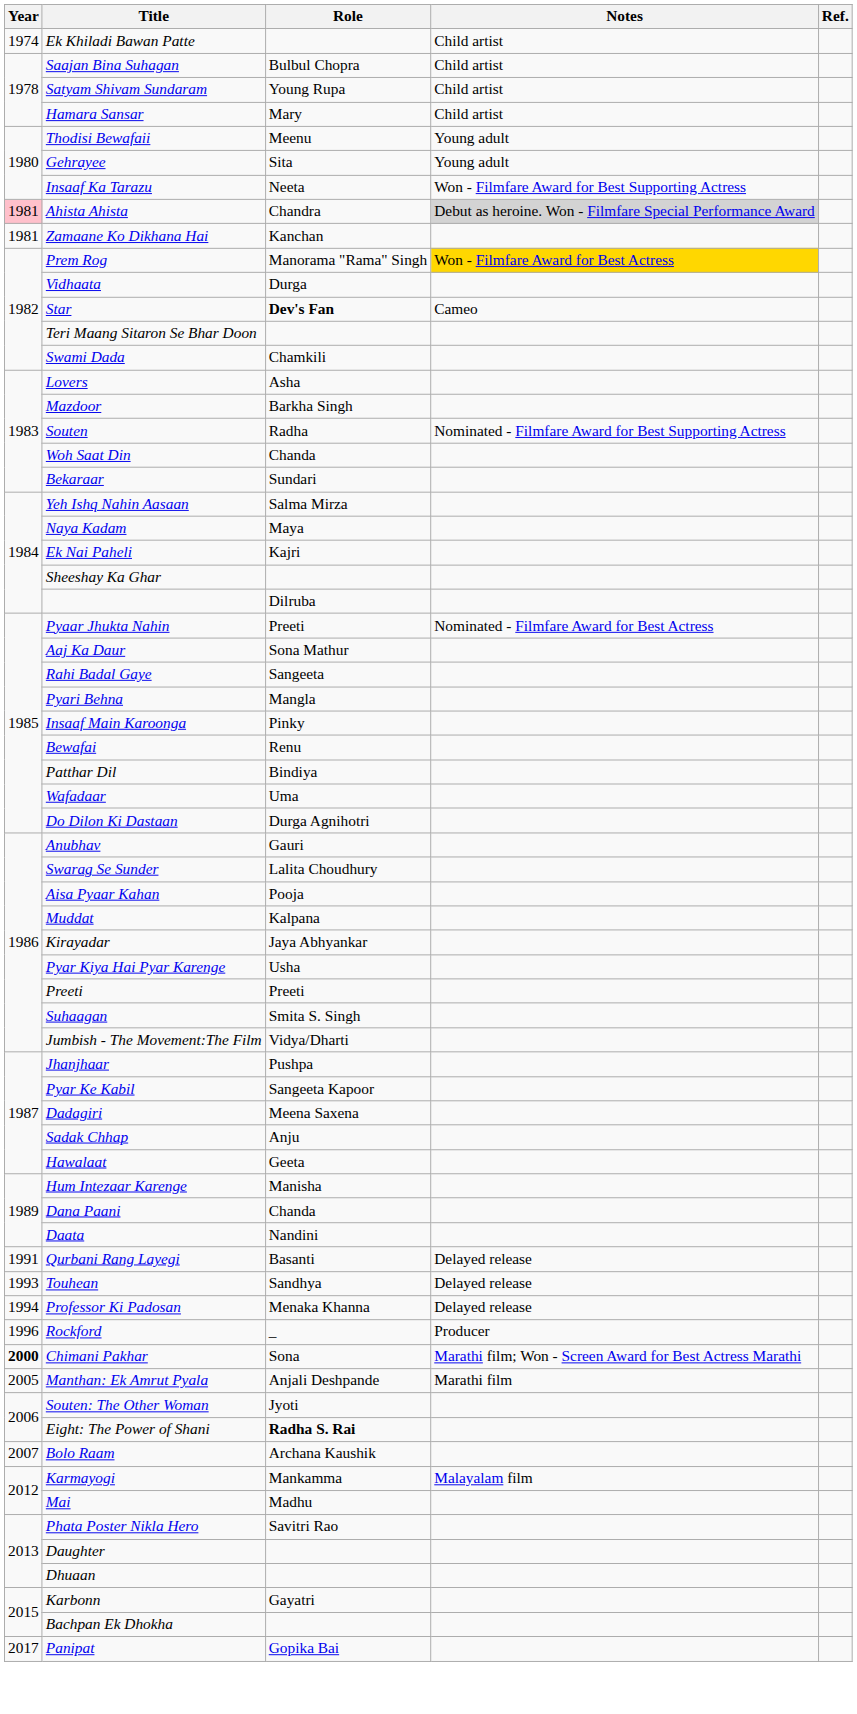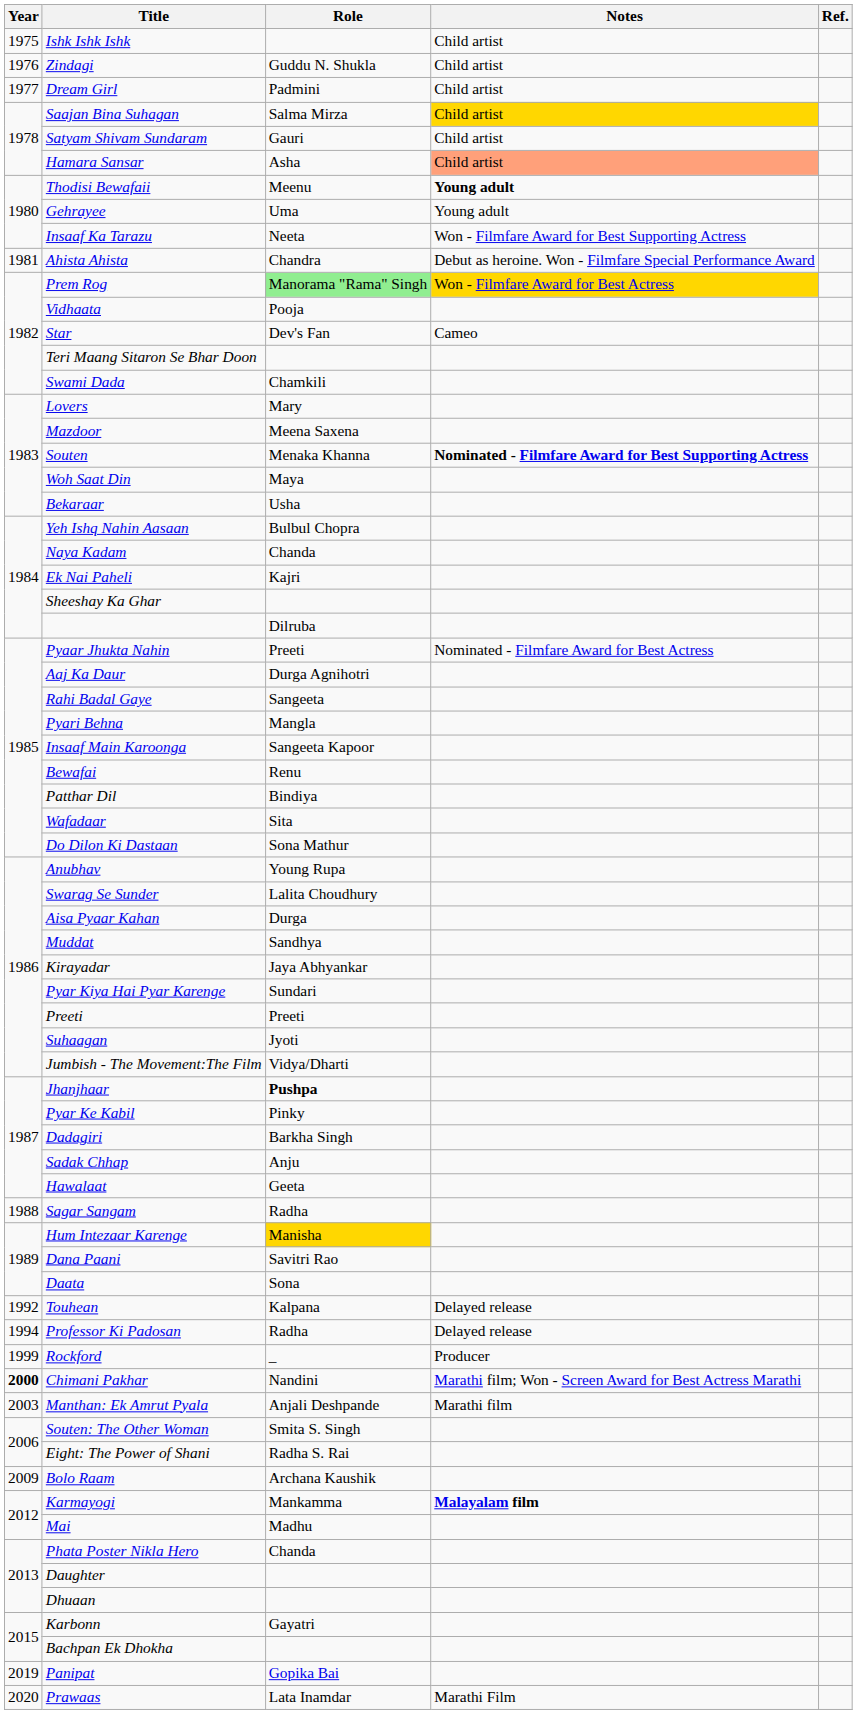 <table class="wikitable sortable">
 <tr>
 <th>Year</th>
 <th>Title</th>
 <th>Role</th>
 <th class="unsortable">Notes</th>
 <th class="unsortable">Ref.</th>
 </tr>
 <tr>
-<td>1974</td>
-<td><em>Ek Khiladi Bawan Patte</em></td>
+<td>1975</td>
+<td><em><a href='#'>Ishk Ishk Ishk</a></em></td>
 <td></td>
+<td>Child artist</td>
+<td></td>
+</tr>
+<tr>
+<td>1976</td>
+<td><em><a href='#'>Zindagi</a></em></td>
+<td>Guddu N. Shukla</td>
+<td>Child artist</td>
+<td></td>
+</tr>
+<tr>
+<td>1977</td>
+<td><em><a href='#'>Dream Girl</a></em></td>
+<td>Padmini</td>
 <td>Child artist</td>
 <td></td>
 </tr>
 <tr>
 <td rowspan="3">1978</td>
 <td><em><a href='#'>Saajan Bina Suhagan</a></em></td>
-<td>Bulbul Chopra</td>
-<td>Child artist</td>
+<td>Salma Mirza</td>
+<td style="background: gold;">Child artist</td>
 <td></td>
 </tr>
 <tr>
 <td><em><a href='#'>Satyam Shivam Sundaram</a></em></td>
-<td>Young Rupa</td>
+<td>Gauri</td>
 <td>Child artist</td>
 <td></td>
 </tr>
 <tr>
 <td><em><a href='#'>Hamara Sansar</a></em></td>
-<td>Mary</td>
-<td>Child artist</td>
+<td>Asha</td>
+<td style="background: lightsalmon;">Child artist</td>
 <td></td>
 </tr>
 <tr>
 <td rowspan="3">1980</td>
 <td><em><a href='#'>Thodisi Bewafaii</a></em></td>
 <td>Meenu</td>
-<td>Young adult</td>
+<td><strong>Young adult</strong></td>
 <td></td>
 </tr>
 <tr>
 <td><em><a href='#'>Gehrayee</a></em></td>
-<td>Sita</td>
+<td>Uma</td>
 <td>Young adult</td>
 <td></td>
 </tr>
 <tr>
 <td><em><a href='#'>Insaaf Ka Tarazu</a></em></td>
 <td>Neeta</td>
 <td>Won - <a href='#'>Filmfare Award for Best Supporting Actress</a></td>
 <td></td>
 </tr>
 <tr>
-<td style="background: pink;">1981</td>
+<td>1981</td>
 <td><em><a href='#'>Ahista Ahista</a></em></td>
 <td>Chandra</td>
-<td style="background: lightgrey;">Debut as heroine. Won - <a href='#'>Filmfare Special Performance Award</a></td>
-<td></td>
-</tr>
-<tr>
-<td>1981</td>
-<td><em><a href='#'>Zamaane Ko Dikhana Hai</a></em></td>
-<td>Kanchan</td>
-<td></td>
+<td>Debut as heroine. Won - <a href='#'>Filmfare Special Performance Award</a></td>
 <td></td>
 </tr>
 <tr>
 <td rowspan="5">1982</td>
 <td><em><a href='#'>Prem Rog</a></em></td>
-<td>Manorama "Rama" Singh</td>
+<td style="background: lightgreen;">Manorama "Rama" Singh</td>
 <td style="background: gold;">Won - <a href='#'>Filmfare Award for Best Actress</a></td>
 <td></td>
 </tr>
 <tr>
 <td><em><a href='#'>Vidhaata</a></em></td>
-<td>Durga</td>
+<td>Pooja</td>
 <td></td>
 <td></td>
 </tr>
 <tr>
 <td><em><a href='#'>Star</a></em></td>
-<td><strong>Dev's Fan</strong></td>
+<td>Dev's Fan</td>
 <td>Cameo</td>
 <td></td>
 </tr>
 <tr>
 <td><em>Teri Maang Sitaron Se Bhar Doon</em></td>
 <td></td>
 <td></td>
 <td></td>
 </tr>
 <tr>
 <td><em><a href='#'>Swami Dada</a></em></td>
 <td>Chamkili</td>
 <td></td>
 <td></td>
 </tr>
 <tr>
 <td rowspan="5">1983</td>
 <td><em><a href='#'>Lovers</a></em></td>
-<td>Asha</td>
+<td>Mary</td>
 <td></td>
 <td></td>
 </tr>
 <tr>
 <td><em><a href='#'>Mazdoor</a></em></td>
-<td>Barkha Singh</td>
+<td>Meena Saxena</td>
 <td></td>
 <td></td>
 </tr>
 <tr>
 <td><em><a href='#'>Souten</a></em></td>
-<td>Radha</td>
-<td>Nominated - <a href='#'>Filmfare Award for Best Supporting Actress</a></td>
+<td>Menaka Khanna</td>
+<td><strong>Nominated - <a href='#'>Filmfare Award for Best Supporting Actress</a></strong></td>
 <td></td>
 </tr>
 <tr>
 <td><em><a href='#'>Woh Saat Din</a></em></td>
-<td>Chanda</td>
+<td>Maya</td>
 <td></td>
 <td></td>
 </tr>
 <tr>
 <td><em><a href='#'>Bekaraar</a></em></td>
-<td>Sundari</td>
+<td>Usha</td>
 <td></td>
 <td></td>
 </tr>
 <tr>
 <td rowspan="5">1984</td>
 <td><em><a href='#'>Yeh Ishq Nahin Aasaan</a></em></td>
-<td>Salma Mirza</td>
+<td>Bulbul Chopra</td>
 <td></td>
 <td></td>
 </tr>
 <tr>
 <td><em><a href='#'>Naya Kadam</a></em></td>
-<td>Maya</td>
+<td>Chanda</td>
 <td></td>
 <td></td>
 </tr>
 <tr>
 <td><em><a href='#'>Ek Nai Paheli</a></em></td>
 <td>Kajri</td>
 <td></td>
 <td></td>
 </tr>
 <tr>
 <td><em>Sheeshay Ka Ghar</em></td>
 <td></td>
 <td></td>
 <td></td>
 </tr>
 <tr>
 <td></td>
 <td>Dilruba</td>
 <td></td>
 <td></td>
 </tr>
 <tr>
 <td rowspan="9">1985</td>
 <td><em><a href='#'>Pyaar Jhukta Nahin</a></em></td>
 <td>Preeti</td>
 <td>Nominated - <a href='#'>Filmfare Award for Best Actress</a></td>
 <td></td>
 </tr>
 <tr>
 <td><em><a href='#'>Aaj Ka Daur</a></em></td>
-<td>Sona Mathur</td>
+<td>Durga Agnihotri</td>
 <td></td>
 <td></td>
 </tr>
 <tr>
 <td><em><a href='#'>Rahi Badal Gaye</a></em></td>
 <td>Sangeeta</td>
 <td></td>
 <td></td>
 </tr>
 <tr>
 <td><em><a href='#'>Pyari Behna</a></em></td>
 <td>Mangla</td>
 <td></td>
 <td></td>
 </tr>
 <tr>
 <td><em><a href='#'>Insaaf Main Karoonga</a></em></td>
-<td>Pinky</td>
+<td>Sangeeta Kapoor</td>
 <td></td>
 <td></td>
 </tr>
 <tr>
 <td><em><a href='#'>Bewafai</a></em></td>
 <td>Renu</td>
 <td></td>
 <td></td>
 </tr>
 <tr>
 <td><em>Patthar Dil</em></td>
 <td>Bindiya</td>
 <td></td>
 <td></td>
 </tr>
 <tr>
 <td><em><a href='#'>Wafadaar</a></em></td>
-<td>Uma</td>
+<td>Sita</td>
 <td></td>
 <td></td>
 </tr>
 <tr>
 <td><em><a href='#'>Do Dilon Ki Dastaan</a></em></td>
-<td>Durga Agnihotri</td>
+<td>Sona Mathur</td>
 <td></td>
 <td></td>
 </tr>
 <tr>
 <td rowspan="9">1986</td>
 <td><em><a href='#'>Anubhav</a></em></td>
-<td>Gauri</td>
+<td>Young Rupa</td>
 <td></td>
 <td></td>
 </tr>
 <tr>
 <td><em><a href='#'>Swarag Se Sunder</a></em></td>
 <td>Lalita Choudhury</td>
 <td></td>
 <td></td>
 </tr>
 <tr>
 <td><em><a href='#'>Aisa Pyaar Kahan</a></em></td>
-<td>Pooja</td>
+<td>Durga</td>
 <td></td>
 <td></td>
 </tr>
 <tr>
 <td><em><a href='#'>Muddat</a></em></td>
-<td>Kalpana</td>
+<td>Sandhya</td>
 <td></td>
 <td></td>
 </tr>
 <tr>
 <td><em>Kirayadar</em></td>
 <td>Jaya Abhyankar</td>
 <td></td>
 <td></td>
 </tr>
 <tr>
 <td><em><a href='#'>Pyar Kiya Hai Pyar Karenge</a></em></td>
-<td>Usha</td>
+<td>Sundari</td>
 <td></td>
 <td></td>
 </tr>
 <tr>
 <td><em>Preeti</em></td>
 <td>Preeti</td>
 <td></td>
 <td></td>
 </tr>
 <tr>
 <td><em><a href='#'>Suhaagan</a></em></td>
-<td>Smita S. Singh</td>
+<td>Jyoti</td>
 <td></td>
 <td></td>
 </tr>
 <tr>
 <td><em>Jumbish - The Movement:The Film</em></td>
 <td>Vidya/Dharti</td>
 <td></td>
 <td></td>
 </tr>
 <tr>
 <td rowspan="5">1987</td>
 <td><em><a href='#'>Jhanjhaar</a></em></td>
-<td>Pushpa</td>
+<td><strong>Pushpa</strong></td>
 <td></td>
 <td></td>
 </tr>
 <tr>
 <td><em><a href='#'>Pyar Ke Kabil</a></em></td>
-<td>Sangeeta Kapoor</td>
+<td>Pinky</td>
 <td></td>
 <td></td>
 </tr>
 <tr>
 <td><em><a href='#'>Dadagiri</a></em></td>
-<td>Meena Saxena</td>
+<td>Barkha Singh</td>
 <td></td>
 <td></td>
 </tr>
 <tr>
 <td><em><a href='#'>Sadak Chhap</a></em></td>
 <td>Anju</td>
 <td></td>
 <td></td>
 </tr>
 <tr>
 <td><em><a href='#'>Hawalaat</a></em></td>
 <td>Geeta</td>
 <td></td>
 <td></td>
 </tr>
 <tr>
+<td>1988</td>
+<td><em><a href='#'>Sagar Sangam</a></em></td>
+<td>Radha</td>
+<td></td>
+<td></td>
+</tr>
+<tr>
 <td rowspan="3">1989</td>
 <td><em><a href='#'>Hum Intezaar Karenge</a></em></td>
-<td>Manisha</td>
+<td style="background: gold;">Manisha</td>
 <td></td>
 <td></td>
 </tr>
 <tr>
 <td><em><a href='#'>Dana Paani</a></em></td>
-<td>Chanda</td>
+<td>Savitri Rao</td>
 <td></td>
 <td></td>
 </tr>
 <tr>
 <td><em><a href='#'>Daata</a></em></td>
-<td>Nandini</td>
+<td>Sona</td>
 <td></td>
 <td></td>
 </tr>
 <tr>
-<td>1991</td>
-<td><em><a href='#'>Qurbani Rang Layegi</a></em></td>
-<td>Basanti</td>
-<td>Delayed release</td>
-<td></td>
-</tr>
-<tr>
-<td>1993</td>
+<td>1992</td>
 <td><em><a href='#'>Touhean</a></em></td>
-<td>Sandhya</td>
+<td>Kalpana</td>
 <td>Delayed release</td>
 <td></td>
 </tr>
 <tr>
 <td>1994</td>
 <td><em><a href='#'>Professor Ki Padosan</a></em></td>
-<td>Menaka Khanna</td>
+<td>Radha</td>
 <td>Delayed release</td>
 <td></td>
 </tr>
 <tr>
-<td>1996</td>
+<td>1999</td>
 <td><em><a href='#'>Rockford</a></em></td>
 <td>_</td>
 <td>Producer</td>
 <td></td>
 </tr>
 <tr>
 <td><strong>2000</strong></td>
 <td><em><a href='#'>Chimani Pakhar</a></em></td>
-<td>Sona</td>
+<td>Nandini</td>
 <td><a href='#'>Marathi</a> film; Won - <a href='#'>Screen Award for Best Actress Marathi</a></td>
 <td></td>
 </tr>
 <tr>
-<td>2005</td>
+<td>2003</td>
 <td><em><a href='#'>Manthan: Ek Amrut Pyala</a></em></td>
 <td>Anjali Deshpande</td>
 <td>Marathi film</td>
 <td></td>
 </tr>
 <tr>
 <td rowspan="2">2006</td>
 <td><em><a href='#'>Souten: The Other Woman</a></em></td>
-<td>Jyoti</td>
+<td>Smita S. Singh</td>
 <td></td>
 <td></td>
 </tr>
 <tr>
 <td><em>Eight: The Power of Shani</em></td>
-<td><strong>Radha S. Rai</strong></td>
+<td>Radha S. Rai</td>
 <td></td>
 <td></td>
 </tr>
 <tr>
-<td>2007</td>
+<td>2009</td>
 <td><em><a href='#'>Bolo Raam</a></em></td>
 <td>Archana Kaushik</td>
 <td></td>
 <td></td>
 </tr>
 <tr>
 <td rowspan="2">2012</td>
 <td><em><a href='#'>Karmayogi</a></em></td>
 <td>Mankamma</td>
-<td><a href='#'>Malayalam</a> film</td>
+<td><strong><a href='#'>Malayalam</a> film</strong></td>
 <td></td>
 </tr>
 <tr>
 <td><em><a href='#'>Mai</a></em></td>
 <td>Madhu</td>
 <td></td>
 <td></td>
 </tr>
 <tr>
 <td rowspan="3">2013</td>
 <td><em><a href='#'>Phata Poster Nikla Hero</a></em></td>
-<td>Savitri Rao</td>
+<td>Chanda</td>
 <td></td>
 <td></td>
 </tr>
 <tr>
 <td><em>Daughter</em></td>
 <td></td>
 <td></td>
 <td></td>
 </tr>
 <tr>
 <td><em>Dhuaan</em></td>
 <td></td>
 <td></td>
 <td></td>
 </tr>
 <tr>
 <td rowspan="2">2015</td>
 <td><em>Karbonn</em></td>
 <td>Gayatri</td>
 <td></td>
 <td></td>
 </tr>
 <tr>
 <td><em>Bachpan Ek Dhokha</em></td>
 <td></td>
 <td></td>
 <td></td>
 </tr>
 <tr>
-<td>2017</td>
+<td>2019</td>
 <td><em><a href='#'>Panipat</a></em></td>
 <td><a href='#'>Gopika Bai</a></td>
 <td></td>
 <td></td>
 </tr>
+<tr>
+<td>2020</td>
+<td><em><a href='#'>Prawaas</a></em></td>
+<td>Lata Inamdar</td>
+<td>Marathi Film</td>
+<td></td>
+</tr>
 </table>
